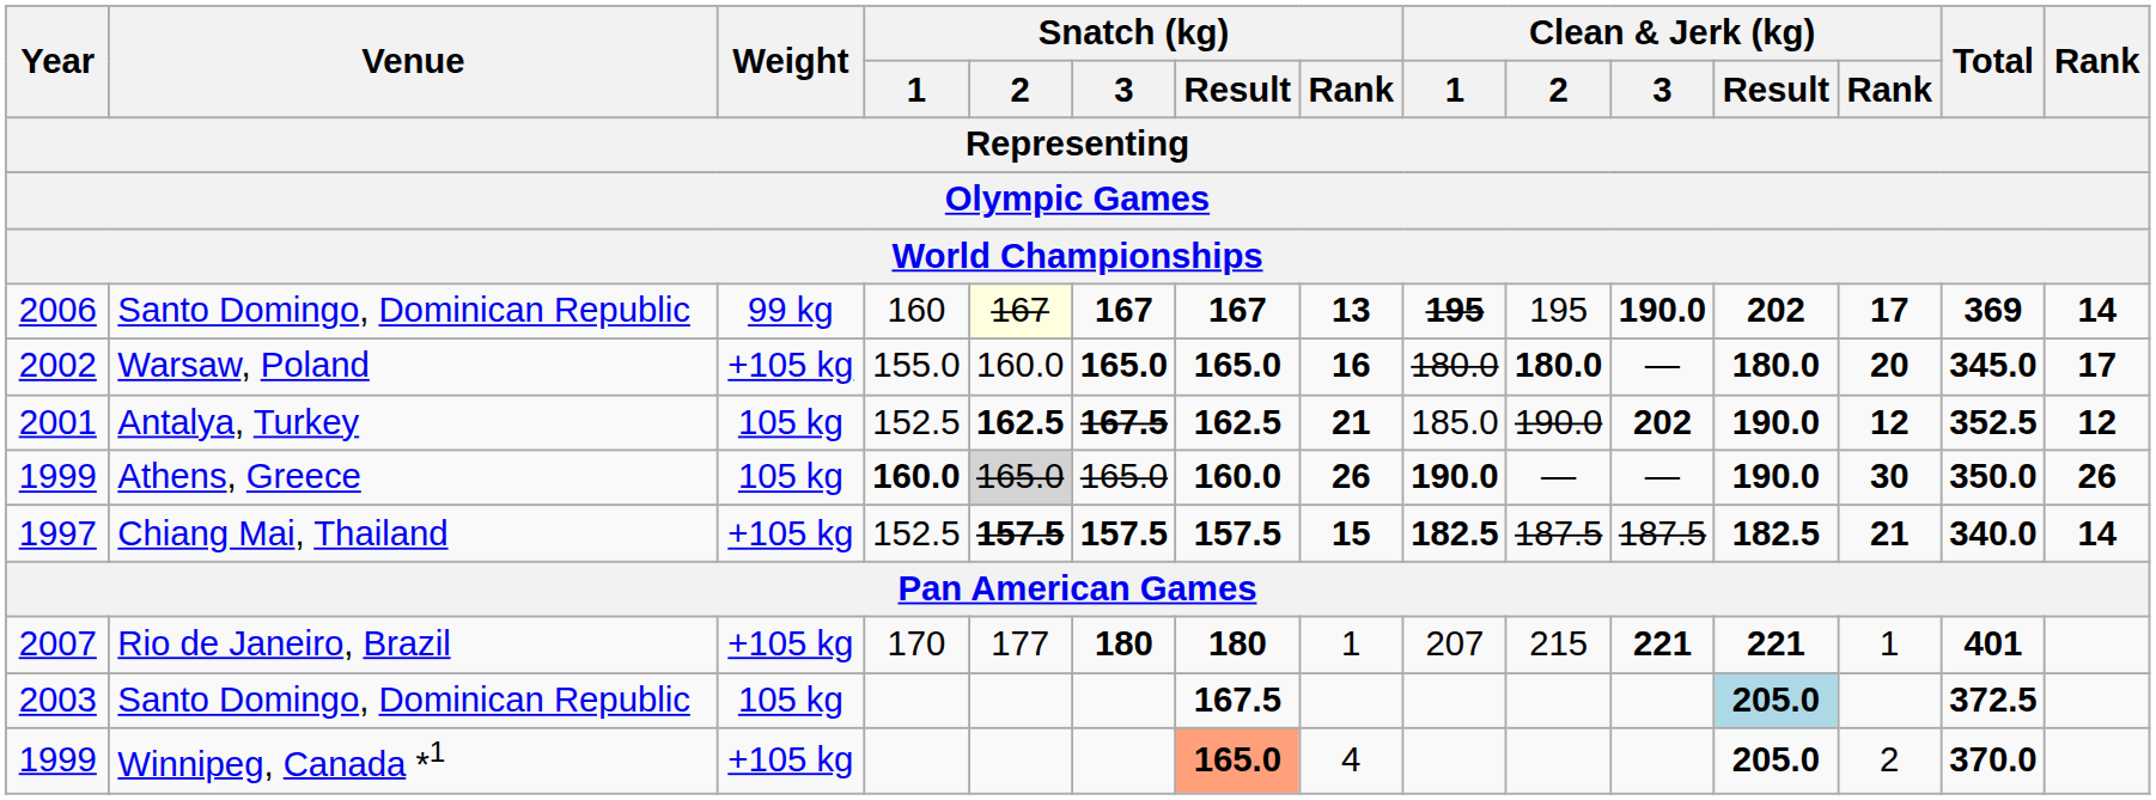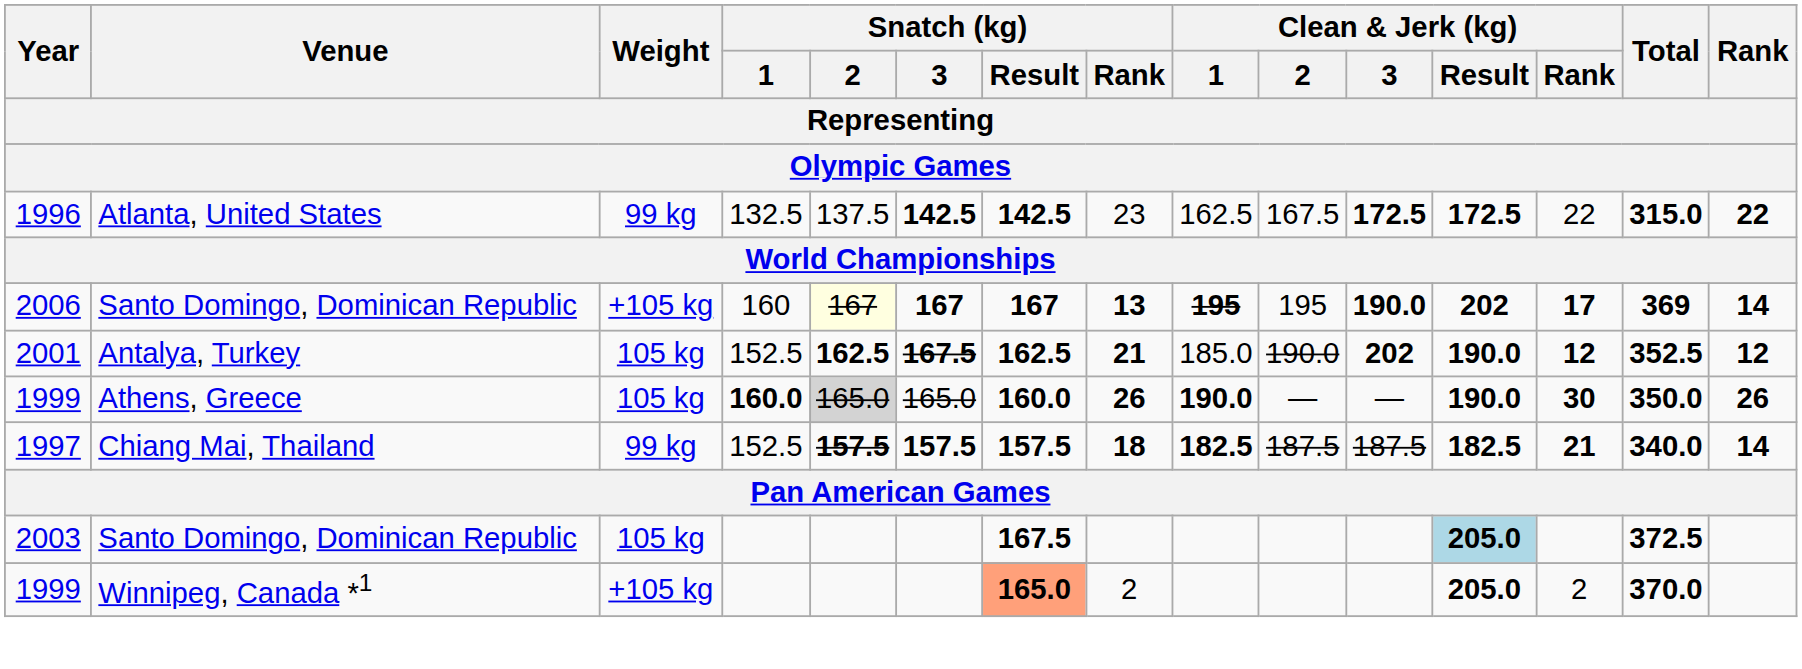 <table class = "wikitable" style="text-align:center;">
 <tr>
 <th rowspan=2 width=40>Year</th>
 <th rowspan=2 width=270>Venue</th>
 <th rowspan=2 width=60>Weight</th>
 <th colspan=5>Snatch (kg)</th>
 <th colspan=5>Clean & Jerk (kg)</th>
 <th rowspan=2 width=40>Total</th>
 <th rowspan=2 width=40>Rank</th>
 </tr>
 <tr>
 <th width=40>1</th>
 <th width=40>2</th>
 <th width=40>3</th>
 <th width=40>Result</th>
 <th width=40>Rank</th>
 <th width=40>1</th>
 <th width=40>2</th>
 <th width=40>3</th>
 <th width=40>Result</th>
 <th width=40>Rank</th>
 </tr>
 <tr>
 <th colspan=15>Representing </th>
 </tr>
 <tr>
 <th colspan=15><a href='#'>Olympic Games</a></th>
 </tr>
 <tr>
+<td><a href='#'>1996</a></td>
+<td align=left> <a href='#'>Atlanta</a>, <a href='#'>United States</a></td>
+<td><a href='#'>99 kg</a></td>
+<td>132.5</td>
+<td>137.5</td>
+<td><strong>142.5</strong></td>
+<td><strong>142.5</strong></td>
+<td>23</td>
+<td>162.5</td>
+<td>167.5</td>
+<td><strong>172.5</strong></td>
+<td><strong>172.5</strong></td>
+<td>22</td>
+<td><strong>315.0</strong></td>
+<td><strong>22</strong></td>
+</tr>
+<tr>
 <th colspan=15><a href='#'>World Championships</a></th>
 </tr>
 <tr>
 <td><a href='#'>2006</a></td>
 <td align=left> <a href='#'>Santo Domingo</a>, <a href='#'>Dominican Republic</a></td>
-<td><a href='#'>99 kg</a></td>
+<td><a href='#'>+105 kg</a></td>
 <td>160</td>
 <td style="background: lightyellow;"><s>167</s></td>
 <td><strong>167</strong></td>
 <td><strong>167</strong></td>
 <td><strong>13</strong></td>
 <td><strong><s>195</s></strong></td>
 <td>195</td>
 <td><strong>190.0</strong></td>
 <td><strong>202</strong></td>
 <td><strong>17</strong></td>
 <td><strong>369</strong></td>
 <td><strong>14</strong></td>
-</tr>
-<tr>
-<td><a href='#'>2002</a></td>
-<td align=left> <a href='#'>Warsaw</a>, <a href='#'>Poland</a></td>
-<td><a href='#'>+105 kg</a></td>
-<td>155.0</td>
-<td>160.0</td>
-<td><strong>165.0</strong></td>
-<td><strong>165.0</strong></td>
-<td><strong>16</strong></td>
-<td><s>180.0</s></td>
-<td><strong>180.0</strong></td>
-<td>—</td>
-<td><strong>180.0</strong></td>
-<td><strong>20</strong></td>
-<td><strong>345.0</strong></td>
-<td><strong>17</strong></td>
 </tr>
 <tr>
 <td><a href='#'>2001</a></td>
 <td align=left> <a href='#'>Antalya</a>, <a href='#'>Turkey</a></td>
 <td><a href='#'>105 kg</a></td>
 <td>152.5</td>
 <td><strong>162.5</strong></td>
 <td><strong><s>167.5</s></strong></td>
 <td><strong>162.5</strong></td>
 <td><strong>21</strong></td>
 <td>185.0</td>
 <td><s>190.0</s></td>
 <td><strong>202</strong></td>
 <td><strong>190.0</strong></td>
 <td><strong>12</strong></td>
 <td><strong>352.5</strong></td>
 <td><strong>12</strong></td>
 </tr>
 <tr>
 <td><a href='#'>1999</a></td>
 <td align=left> <a href='#'>Athens</a>, <a href='#'>Greece</a></td>
 <td><a href='#'>105 kg</a></td>
 <td><strong>160.0</strong></td>
 <td style="background: lightgrey;"><s>165.0</s></td>
 <td><s>165.0</s></td>
 <td><strong>160.0</strong></td>
 <td><strong>26</strong></td>
 <td><strong>190.0</strong></td>
 <td>—</td>
 <td>—</td>
 <td><strong>190.0</strong></td>
 <td><strong>30</strong></td>
 <td><strong>350.0</strong></td>
 <td><strong>26</strong></td>
 </tr>
 <tr>
 <td><a href='#'>1997</a></td>
 <td align=left> <a href='#'>Chiang Mai</a>, <a href='#'>Thailand</a></td>
-<td><a href='#'>+105 kg</a></td>
+<td><a href='#'>99 kg</a></td>
 <td>152.5</td>
 <td><strong><s>157.5</s></strong></td>
 <td><strong>157.5</strong></td>
 <td><strong>157.5</strong></td>
-<td><strong>15</strong></td>
+<td><strong>18</strong></td>
 <td><strong>182.5</strong></td>
 <td><s>187.5</s></td>
 <td><s>187.5</s></td>
 <td><strong>182.5</strong></td>
 <td><strong>21</strong></td>
 <td><strong>340.0</strong></td>
 <td><strong>14</strong></td>
 </tr>
 <tr>
 <th colspan=15><a href='#'>Pan American Games</a></th>
-</tr>
-<tr>
-<td><a href='#'>2007</a></td>
-<td align=left> <a href='#'>Rio de Janeiro</a>, <a href='#'>Brazil</a></td>
-<td><a href='#'>+105 kg</a></td>
-<td>170</td>
-<td>177</td>
-<td><strong>180</strong></td>
-<td><strong>180</strong></td>
-<td>1</td>
-<td>207</td>
-<td>215</td>
-<td><strong>221</strong></td>
-<td><strong>221</strong></td>
-<td>1</td>
-<td><strong>401</strong></td>
-<td><strong></strong></td>
 </tr>
 <tr>
 <td><a href='#'>2003</a></td>
 <td align=left> <a href='#'>Santo Domingo</a>, <a href='#'>Dominican Republic</a></td>
 <td><a href='#'>105 kg</a></td>
 <td></td>
 <td></td>
 <td></td>
 <td><strong>167.5</strong></td>
 <td></td>
 <td></td>
 <td></td>
 <td></td>
 <td style="background: lightblue;"><strong>205.0</strong></td>
 <td></td>
 <td><strong>372.5</strong></td>
 <td><strong></strong></td>
 </tr>
 <tr>
 <td><a href='#'>1999</a></td>
 <td align=left> <a href='#'>Winnipeg</a>, <a href='#'>Canada</a> *<sup>1</sup></td>
 <td><a href='#'>+105 kg</a></td>
 <td></td>
 <td></td>
 <td></td>
 <td style="background: lightsalmon;"><strong>165.0</strong></td>
-<td>4</td>
+<td>2</td>
 <td></td>
 <td></td>
 <td></td>
 <td><strong>205.0</strong></td>
 <td>2</td>
 <td><strong>370.0</strong></td>
 <td><strong></strong></td>
 </tr>
 </table>
